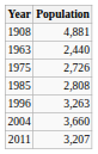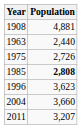 <table class="wikitable" style="line-height:1.1em;">
 <tr>
 <th>Year</th>
 <th>Population</th>
 </tr>
 <tr align="right">
 <td>1908</td>
 <td>4,881</td>
 </tr>
 <tr align="right">
 <td>1963</td>
 <td>2,440</td>
 </tr>
 <tr align="right">
 <td>1975</td>
 <td>2,726</td>
 </tr>
 <tr align="right">
 <td>1985</td>
-<td>2,808</td>
+<td><strong>2,808</strong></td>
 </tr>
 <tr align="right">
 <td>1996</td>
-<td>3,263</td>
+<td>3,623</td>
 </tr>
 <tr align="right">
 <td>2004</td>
 <td>3,660</td>
 </tr>
 <tr align="right">
 <td>2011</td>
 <td>3,207</td>
 </tr>
 </table>
